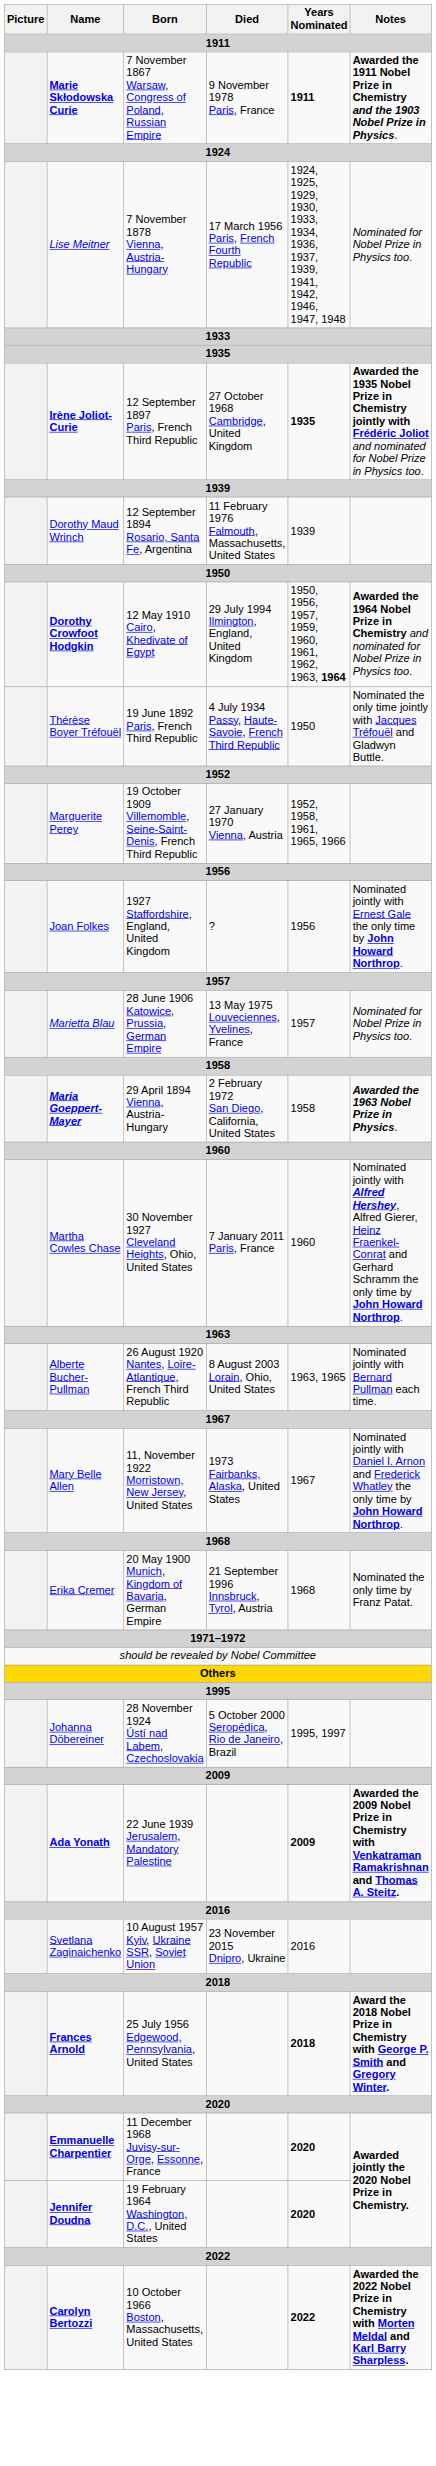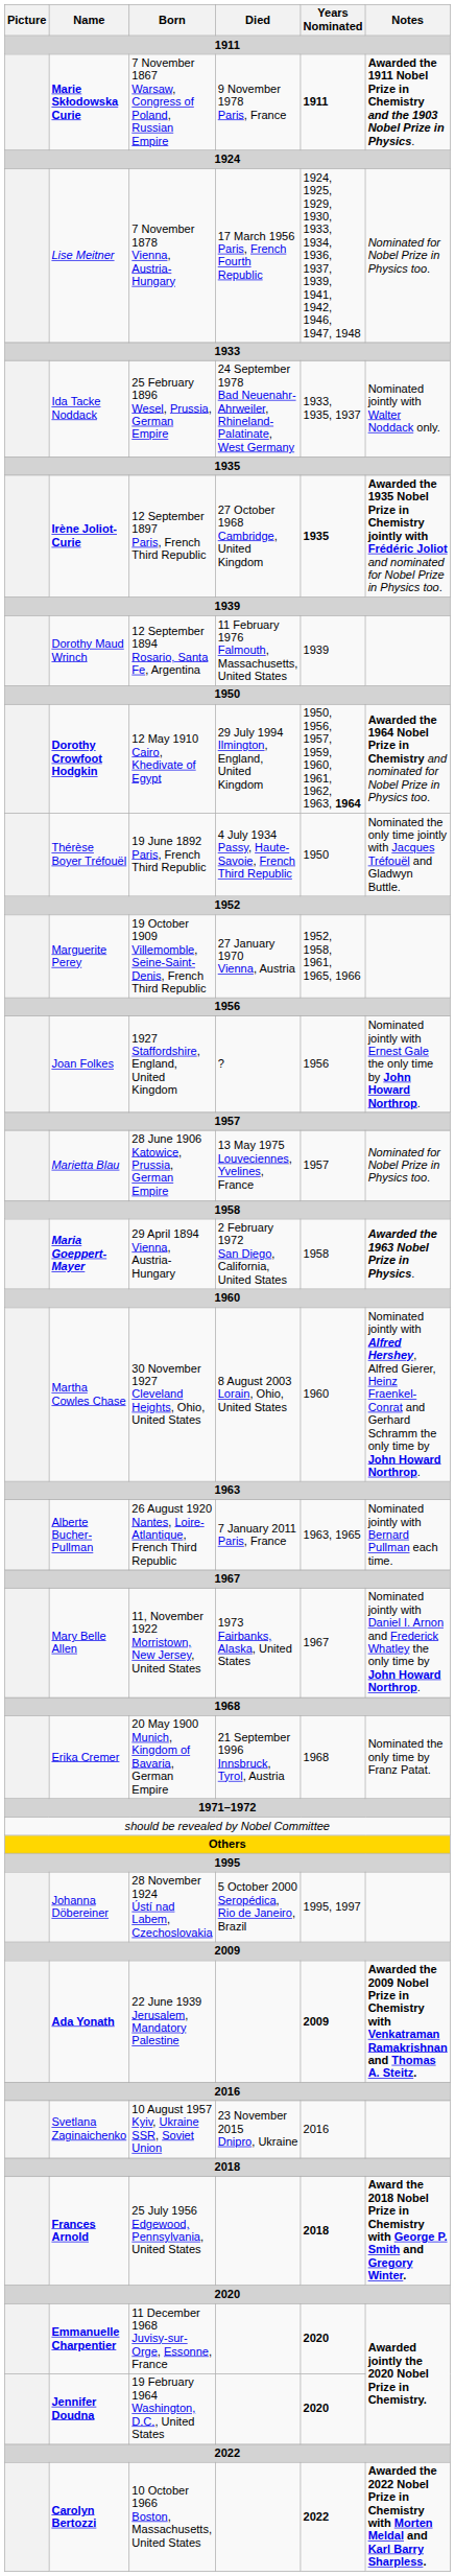 <table class="wikitable sortable">
 <tr>
 <th>Picture</th>
 <th>Name</th>
 <th>Born</th>
 <th>Died</th>
 <th>Years Nominated</th>
 <th>Notes</th>
 </tr>
 <tr id="1911,">
 <td colspan=6 align=center style="background:lightgray;white-space:nowrap"><strong>1911</strong></td>
 </tr>
 <tr>
 <th scope="row"></th>
 <td><strong><a href='#'>Marie Skłodowska Curie</a></strong></td>
 <td>7 November 1867 <br> <a href='#'>Warsaw</a>, <a href='#'>Congress of Poland</a>, <a href='#'>Russian Empire</a></td>
 <td>9 November 1978 <br> <a href='#'>Paris</a>, France</td>
 <td><strong>1911</strong></td>
 <td><strong>Awarded the 1911 Nobel Prize in Chemistry</strong> <strong><em>and the 1903 Nobel Prize in Physics</em></strong>.</td>
 </tr>
 <tr id="1924,">
 <td colspan=6 align=center style="background:lightgray;white-space:nowrap"><strong>1924</strong></td>
 </tr>
 <tr>
 <th scope="row"></th>
 <td><em><a href='#'>Lise Meitner</a></em></td>
 <td>7 November 1878 <br> <a href='#'>Vienna</a>, <a href='#'>Austria-Hungary</a></td>
 <td>17 March 1956 <br> <a href='#'>Paris</a>, <a href='#'>French Fourth Republic</a></td>
 <td>1924, 1925, 1929, 1930, 1933, 1934, 1936, 1937, 1939, 1941, 1942, 1946, 1947,  1948</td>
 <td><em>Nominated for Nobel Prize in Physics too</em>.</td>
 </tr>
 <tr id="1933,">
 <td colspan=6 align=center style="background:lightgray;white-space:nowrap"><strong>1933</strong></td>
+</tr>
+<tr>
+<th scope="row"></th>
+<td><a href='#'>Ida Tacke Noddack</a></td>
+<td>25 February 1896 <br> <a href='#'>Wesel</a>, <a href='#'>Prussia</a>, <a href='#'>German Empire</a></td>
+<td>24 September 1978 <br> <a href='#'>Bad Neuenahr-Ahrweiler</a>, <a href='#'>Rhineland-Palatinate</a>, <a href='#'>West Germany</a></td>
+<td>1933, 1935, 1937</td>
+<td>Nominated jointly with <a href='#'>Walter Noddack</a> only.</td>
 </tr>
 <tr id="1935,">
 <td colspan=6 align=center style="background:lightgray;white-space:nowrap"><strong>1935</strong></td>
 </tr>
 <tr>
 <th scope="row"></th>
 <td><strong><a href='#'>Irène Joliot-Curie</a></strong></td>
 <td>12 September 1897 <br> <a href='#'>Paris</a>, French Third Republic</td>
 <td>27 October 1968 <br> <a href='#'>Cambridge</a>, United Kingdom</td>
 <td><strong>1935</strong></td>
 <td><strong>Awarded the 1935 Nobel Prize in Chemistry jointly with <a href='#'>Frédéric Joliot</a></strong> <em>and nominated for Nobel Prize in Physics too</em>.</td>
 </tr>
 <tr id="1939,">
 <td colspan=6 align=center style="background:lightgray;white-space:nowrap"><strong>1939</strong></td>
 </tr>
 <tr>
 <th scope="row"></th>
 <td><a href='#'>Dorothy Maud Wrinch</a></td>
 <td>12 September 1894 <br> <a href='#'>Rosario, Santa Fe</a>, Argentina</td>
 <td>11 February 1976 <br> <a href='#'>Falmouth</a>, Massachusetts, United States</td>
 <td>1939</td>
 <td></td>
 </tr>
 <tr id="1950,">
 <td colspan=6 align=center style="background:lightgray;white-space:nowrap"><strong>1950</strong></td>
 </tr>
 <tr>
 <th scope="row"></th>
 <td><strong><a href='#'>Dorothy Crowfoot Hodgkin</a></strong></td>
 <td>12 May 1910 <br> <a href='#'>Cairo</a>, <a href='#'>Khedivate of Egypt</a></td>
 <td>29 July 1994 <br> <a href='#'>Ilmington</a>, England, United Kingdom</td>
 <td>1950, 1956, 1957, 1959, 1960, 1961, 1962, 1963, <strong>1964</strong></td>
 <td><strong>Awarded the 1964 Nobel Prize in Chemistry</strong> <em>and nominated for Nobel Prize in Physics too</em>.</td>
 </tr>
 <tr>
 <th scope="row"></th>
 <td><a href='#'>Thérèse Boyer Tréfouël</a></td>
 <td>19 June 1892 <br> <a href='#'>Paris</a>, French Third Republic</td>
 <td>4 July 1934 <br> <a href='#'>Passy</a>, <a href='#'>Haute-Savoie</a>, <a href='#'>French Third Republic</a></td>
 <td>1950</td>
 <td>Nominated the only time jointly with <a href='#'>Jacques Tréfouël</a> and Gladwyn Buttle.</td>
 </tr>
 <tr id="1952,">
 <td colspan=6 align=center style="background:lightgray;white-space:nowrap"><strong>1952</strong></td>
 </tr>
 <tr>
 <th scope="row"></th>
 <td><a href='#'>Marguerite Perey</a></td>
 <td>19 October 1909 <br> <a href='#'>Villemomble</a>, <a href='#'>Seine-Saint-Denis</a>, French Third Republic</td>
 <td>27 January 1970 <br> <a href='#'>Vienna</a>, Austria</td>
 <td>1952, 1958, 1961, 1965, 1966</td>
 <td></td>
 </tr>
 <tr id="1956,">
 <td colspan=6 align=center style="background:lightgray;white-space:nowrap"><strong>1956</strong></td>
 </tr>
 <tr>
 <th scope="row"></th>
 <td><a href='#'>Joan Folkes</a></td>
 <td>1927 <br> <a href='#'>Staffordshire</a>, England, United Kingdom</td>
 <td>?</td>
 <td>1956</td>
 <td>Nominated jointly with <a href='#'>Ernest Gale</a> the only time by <strong><a href='#'>John Howard Northrop</a></strong>.</td>
 </tr>
 <tr id="1957,">
 <td colspan=6 align=center style="background:lightgray;white-space:nowrap"><strong>1957</strong></td>
 </tr>
 <tr>
 <th scope="row"></th>
 <td><em><a href='#'>Marietta Blau</a></em></td>
 <td>28 June 1906 <br> <a href='#'>Katowice</a>, <a href='#'>Prussia</a>, <a href='#'>German Empire</a></td>
 <td>13 May 1975 <br> <a href='#'>Louveciennes</a>, <a href='#'>Yvelines</a>, France</td>
 <td>1957</td>
 <td><em>Nominated for Nobel Prize in Physics too</em>.</td>
 </tr>
 <tr id="1958,">
 <td colspan=6 align=center style="background:lightgray;white-space:nowrap"><strong>1958</strong></td>
 </tr>
 <tr>
 <th scope="row"></th>
 <td><strong><em><a href='#'>Maria Goeppert-Mayer</a></em></strong></td>
 <td>29 April 1894 <br> <a href='#'>Vienna</a>, Austria-Hungary</td>
 <td>2 February 1972 <br> <a href='#'>San Diego</a>, California, United States</td>
 <td>1958</td>
 <td><strong><em>Awarded the 1963 Nobel Prize in Physics</em></strong>.</td>
 </tr>
 <tr id="1960,">
 <td colspan=6 align=center style="background:lightgray;white-space:nowrap"><strong>1960</strong></td>
 </tr>
 <tr>
 <th scope="row"></th>
 <td><a href='#'>Martha Cowles Chase</a></td>
 <td>30 November 1927 <br> <a href='#'>Cleveland Heights</a>, Ohio, United States</td>
-<td>7 January 2011 <br> <a href='#'>Paris</a>, France</td>
+<td>8 August 2003 <br> <a href='#'>Lorain</a>, Ohio, United States</td>
 <td>1960</td>
 <td>Nominated jointly with <strong><em><a href='#'>Alfred Hershey</a></em></strong>, Alfred Gierer, <a href='#'>Heinz Fraenkel-Conrat</a> and Gerhard Schramm the only time by <strong><a href='#'>John Howard Northrop</a></strong>.</td>
 </tr>
 <tr id="1963,">
 <td colspan=6 align=center style="background:lightgray;white-space:nowrap"><strong>1963</strong></td>
 </tr>
 <tr>
 <th scope="row"></th>
 <td><a href='#'>Alberte Bucher-Pullman</a></td>
 <td>26 August 1920 <br> <a href='#'>Nantes</a>, <a href='#'>Loire-Atlantique</a>, French Third Republic</td>
-<td>8 August 2003 <br> <a href='#'>Lorain</a>, Ohio, United States</td>
+<td>7 January 2011 <br> <a href='#'>Paris</a>, France</td>
 <td>1963, 1965</td>
 <td>Nominated jointly with <a href='#'>Bernard Pullman</a> each time.</td>
 </tr>
 <tr id="1967,">
 <td colspan=6 align=center style="background:lightgray;white-space:nowrap"><strong>1967</strong></td>
 </tr>
 <tr>
 <th scope="row"></th>
 <td><a href='#'>Mary Belle Allen</a></td>
 <td>11, November 1922<br><a href='#'>Morristown, New Jersey</a>, United States</td>
 <td>1973<br><a href='#'>Fairbanks, Alaska</a>, United States</td>
 <td>1967</td>
 <td>Nominated jointly with <a href='#'>Daniel I. Arnon</a> and <a href='#'>Frederick Whatley</a> the only time by <strong><a href='#'>John Howard Northrop</a></strong>.</td>
 </tr>
 <tr id="1968,">
 <td colspan=6 align=center style="background:lightgray;white-space:nowrap"><strong>1968</strong></td>
 </tr>
 <tr>
 <th scope="row"></th>
 <td><a href='#'>Erika Cremer</a></td>
 <td>20 May 1900<br> <a href='#'>Munich</a>, <a href='#'>Kingdom of Bavaria</a>, German Empire</td>
 <td>21 September 1996<br> <a href='#'>Innsbruck</a>, <a href='#'>Tyrol</a>, Austria</td>
 <td>1968</td>
 <td>Nominated the only time by Franz Patat.</td>
 </tr>
 <tr id="1971,">
 <td colspan=6 align=center style="background:lightgray;white-space:nowrap"><strong>1971–1972</strong></td>
 </tr>
 <tr>
 <td colspan=6 align=center><em>should be revealed by Nobel Committee</em></td>
 </tr>
 <tr id="Others,">
 <td colspan=6 align=center style="background:gold;white-space:nowrap"><strong>Others</strong></td>
 </tr>
 <tr id="1995">
 <td colspan=6 align=center style="background:lightgray;white-space:nowrap"><strong>1995</strong></td>
 </tr>
 <tr>
 <th scope="row"></th>
 <td><a href='#'>Johanna Döbereiner</a></td>
 <td>28 November 1924 <br><a href='#'>Ústí nad Labem</a>, <a href='#'>Czechoslovakia</a></td>
 <td>5 October 2000 <br><a href='#'>Seropédica</a>, <a href='#'>Rio de Janeiro</a>, Brazil</td>
 <td>1995, 1997</td>
 <td></td>
 </tr>
 <tr id="2009">
 <td colspan=6 align=center style="background:lightgray;white-space:nowrap"><strong>2009</strong></td>
 </tr>
 <tr>
 <th scope="row"></th>
 <td><strong><a href='#'>Ada Yonath</a></strong></td>
 <td>22 June 1939 <br><a href='#'>Jerusalem</a>, <a href='#'>Mandatory Palestine</a></td>
 <td></td>
 <td><strong>2009</strong></td>
 <td><strong>Awarded the 2009 Nobel Prize in Chemistry with <a href='#'>Venkatraman Ramakrishnan</a> and <a href='#'>Thomas A. Steitz</a>.</strong></td>
 </tr>
 <tr id="2016">
 <td colspan=6 align=center style="background:lightgray;white-space:nowrap"><strong>2016</strong></td>
 </tr>
 <tr>
 <th scope="row"></th>
 <td><a href='#'>Svetlana Zaginaichenko</a></td>
 <td>10 August 1957 <br><a href='#'>Kyiv</a>, <a href='#'>Ukraine SSR</a>, <a href='#'>Soviet Union</a></td>
 <td>23 November 2015 <br><a href='#'>Dnipro</a>, Ukraine</td>
 <td>2016</td>
 <td></td>
 </tr>
 <tr id="2018">
 <td colspan=6 align=center style="background:lightgray;white-space:nowrap"><strong>2018</strong></td>
 </tr>
 <tr>
 <th scope="row"></th>
 <td><strong><a href='#'>Frances Arnold</a></strong></td>
 <td>25 July 1956 <br><a href='#'>Edgewood, Pennsylvania</a>, United States</td>
 <td></td>
 <td><strong>2018</strong></td>
 <td><strong>Award the 2018 Nobel Prize in Chemistry with <a href='#'>George P. Smith</a> and <a href='#'>Gregory Winter</a>.</strong></td>
 </tr>
 <tr id="2020">
 <td colspan=6 align=center style="background:lightgray;white-space:nowrap"><strong>2020</strong></td>
 </tr>
 <tr>
 <th scope="row"></th>
 <td><strong><a href='#'>Emmanuelle Charpentier</a></strong></td>
 <td>11 December 1968 <br><a href='#'>Juvisy-sur-Orge</a>, <a href='#'>Essonne</a>, France</td>
 <td></td>
 <td><strong>2020</strong></td>
 <td rowspan="2"><strong>Awarded jointly the 2020 Nobel Prize in Chemistry.</strong></td>
 </tr>
 <tr>
 <th scope="row"></th>
 <td><strong><a href='#'>Jennifer Doudna</a></strong></td>
 <td>19 February 1964 <br><a href='#'>Washington, D.C.</a>, United States</td>
 <td></td>
 <td><strong>2020</strong></td>
 </tr>
 <tr id="2022">
 <td colspan=6 align=center style="background:lightgray;white-space:nowrap"><strong>2022</strong></td>
 </tr>
 <tr>
 <th scope="row"></th>
 <td><strong><a href='#'>Carolyn Bertozzi</a></strong></td>
 <td>10 October 1966 <br><a href='#'>Boston</a>, Massachusetts, United States</td>
 <td></td>
 <td><strong>2022</strong></td>
 <td><strong>Awarded the 2022 Nobel Prize in Chemistry with <a href='#'>Morten Meldal</a> and <a href='#'>Karl Barry Sharpless</a>.</strong></td>
 </tr>
 </table>
